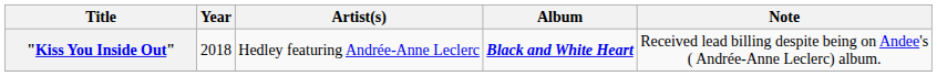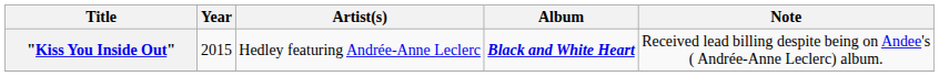 <table class="wikitable plainrowheaders" style="text-align:center;">
 <tr>
 <th scope="col" style="width:12em;">Title</th>
 <th scope="col">Year</th>
 <th scope="col">Artist(s)</th>
 <th scope="col">Album</th>
 <th scope="col">Note</th>
 </tr>
 <tr>
 <th scope="row">"<a href='#'>Kiss You Inside Out</a>" <br> </th>
-<td>2018</td>
+<td>2015</td>
 <td>Hedley featuring <a href='#'>Andrée-Anne Leclerc</a></td>
 <td><strong><em><a href='#'>Black and White Heart</a></em></strong></td>
 <td>Received lead billing despite being on <a href='#'>Andee</a>'s <br> ( Andrée-Anne Leclerc) album.</td>
 </tr>
 <tr>
 </tr>
 </table>
